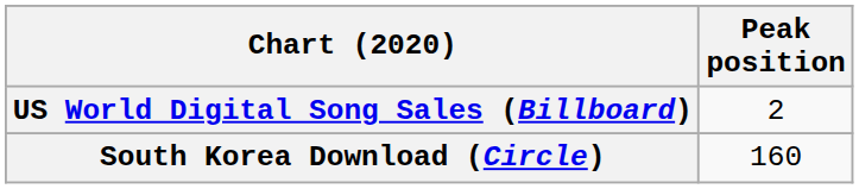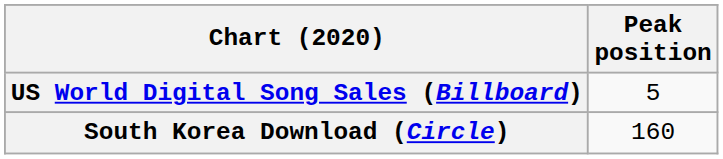 <table class="wikitable sortable plainrowheaders" style="text-align:center">
 <tr>
 <th scope="col">Chart (2020)</th>
 <th scope="col">Peak<br>position</th>
 </tr>
 <tr>
 <th scope="row">US <a href='#'>World Digital Song Sales</a> (<em><a href='#'>Billboard</a></em>)</th>
-<td>2</td>
+<td>5</td>
 </tr>
 <tr>
 <th scope="row">South Korea Download (<em><a href='#'>Circle</a></em>)</th>
 <td>160</td>
 </tr>
 </table>
